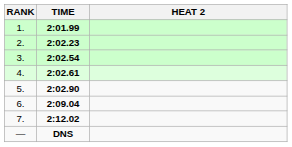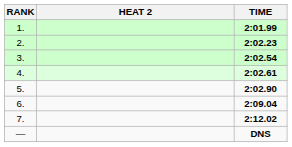 <table class="wikitable" style="border-collapse: collapse; font-size: 90%;">
 <tr>
 <th>RANK</th>
+<th style="width: 20em">HEAT 2</th>
 <th style="width: 5em">TIME</th>
-<th style="width: 20em">HEAT 2</th>
 </tr>
 <tr style="background:#ccffcc;">
 <td align="center">1.</td>
+<td></td>
 <td align="center"><strong>2:01.99</strong></td>
-<td></td>
 </tr>
 <tr style="background:#ccffcc;">
 <td align="center">2.</td>
+<td></td>
 <td align="center"><strong>2:02.23</strong></td>
-<td></td>
 </tr>
 <tr style="background:#ccffcc;">
 <td align="center">3.</td>
+<td></td>
 <td align="center"><strong>2:02.54</strong></td>
-<td></td>
 </tr>
 <tr style="background:#ddffdd;">
 <td align="center">4.</td>
+<td></td>
 <td align="center"><strong>2:02.61</strong></td>
-<td></td>
 </tr>
 <tr>
 <td align="center">5.</td>
+<td></td>
 <td align="center"><strong>2:02.90</strong></td>
-<td></td>
 </tr>
 <tr>
 <td align="center">6.</td>
+<td></td>
 <td align="center"><strong>2:09.04</strong></td>
-<td></td>
 </tr>
 <tr>
 <td align="center">7.</td>
+<td></td>
 <td align="center"><strong>2:12.02</strong></td>
-<td></td>
 </tr>
 <tr>
 <td align="center">—</td>
+<td></td>
 <td align="center"><strong>DNS</strong></td>
-<td></td>
 </tr>
 </table>
